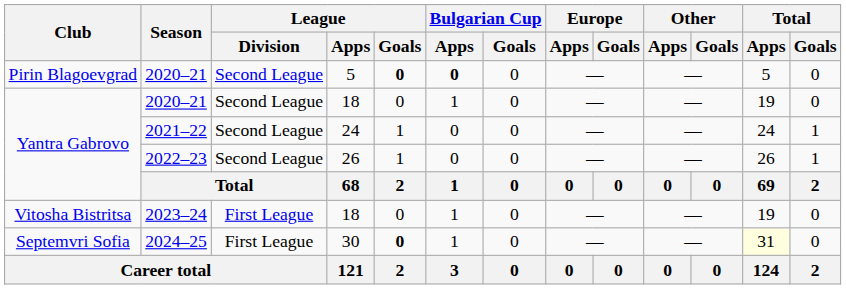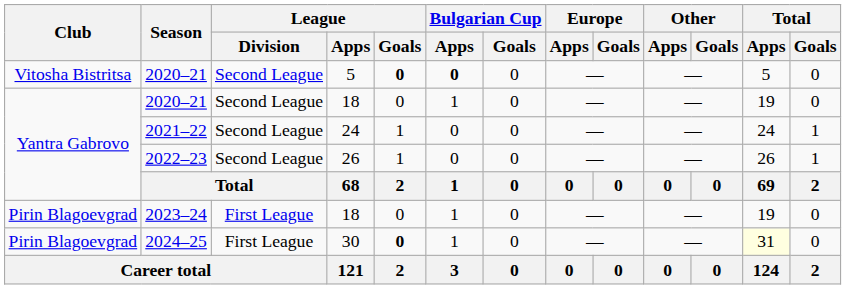 <table class="wikitable" style="text-align: center;">
 <tr>
 <th rowspan="2">Club</th>
 <th rowspan="2">Season</th>
 <th colspan="3">League</th>
 <th colspan="2"><a href='#'>Bulgarian Cup</a></th>
 <th colspan="2">Europe</th>
 <th colspan="2">Other</th>
 <th colspan="2">Total</th>
 </tr>
 <tr>
 <th>Division</th>
 <th>Apps</th>
 <th>Goals</th>
 <th>Apps</th>
 <th>Goals</th>
 <th>Apps</th>
 <th>Goals</th>
 <th>Apps</th>
 <th>Goals</th>
 <th>Apps</th>
 <th>Goals</th>
 </tr>
 <tr>
-<td><a href='#'>Pirin Blagoevgrad</a></td>
+<td><a href='#'>Vitosha Bistritsa</a></td>
 <td><a href='#'>2020–21</a></td>
 <td><a href='#'>Second League</a></td>
 <td>5</td>
 <td><strong>0</strong></td>
 <td><strong>0</strong></td>
 <td>0</td>
 <td colspan="2">—</td>
 <td colspan="2">—</td>
 <td>5</td>
 <td>0</td>
 </tr>
 <tr>
 <td rowspan="4"><a href='#'>Yantra Gabrovo</a></td>
 <td><a href='#'>2020–21</a></td>
 <td>Second League</td>
 <td>18</td>
 <td>0</td>
 <td>1</td>
 <td>0</td>
 <td colspan="2">—</td>
 <td colspan="2">—</td>
 <td>19</td>
 <td>0</td>
 </tr>
 <tr>
 <td><a href='#'>2021–22</a></td>
 <td>Second League</td>
 <td>24</td>
 <td>1</td>
 <td>0</td>
 <td>0</td>
 <td colspan="2">—</td>
 <td colspan="2">—</td>
 <td>24</td>
 <td>1</td>
 </tr>
 <tr>
 <td><a href='#'>2022–23</a></td>
 <td>Second League</td>
 <td>26</td>
 <td>1</td>
 <td>0</td>
 <td>0</td>
 <td colspan="2">—</td>
 <td colspan="2">—</td>
 <td>26</td>
 <td>1</td>
 </tr>
 <tr>
 <th colspan="2">Total</th>
 <th>68</th>
 <th>2</th>
 <th>1</th>
 <th>0</th>
 <th>0</th>
 <th>0</th>
 <th>0</th>
 <th>0</th>
 <th>69</th>
 <th>2</th>
 </tr>
 <tr>
-<td><a href='#'>Vitosha Bistritsa</a></td>
+<td><a href='#'>Pirin Blagoevgrad</a></td>
 <td><a href='#'>2023–24</a></td>
 <td><a href='#'>First League</a></td>
 <td>18</td>
 <td>0</td>
 <td>1</td>
 <td>0</td>
 <td colspan="2">—</td>
 <td colspan="2">—</td>
 <td>19</td>
 <td>0</td>
 </tr>
 <tr>
-<td><a href='#'>Septemvri Sofia</a></td>
+<td><a href='#'>Pirin Blagoevgrad</a></td>
 <td><a href='#'>2024–25</a></td>
 <td>First League</td>
 <td>30</td>
 <td><strong>0</strong></td>
 <td>1</td>
 <td>0</td>
 <td colspan="2">—</td>
 <td colspan="2">—</td>
 <td style="background: lightyellow;">31</td>
 <td>0</td>
 </tr>
 <tr>
 <th colspan="3">Career total</th>
 <th>121</th>
 <th>2</th>
 <th>3</th>
 <th>0</th>
 <th>0</th>
 <th>0</th>
 <th>0</th>
 <th>0</th>
 <th>124</th>
 <th>2</th>
 </tr>
 </table>
